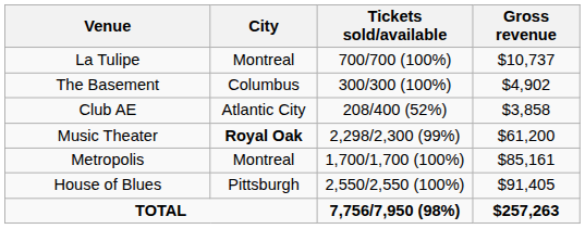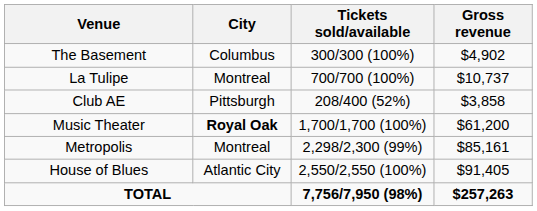 <table class="wikitable" style="text-align:center">
 <tr>
 <th style="width:200px;">Venue</th>
 <th style="width:100px;">City</th>
 <th style="width:150px;">Tickets sold/available</th>
 <th style="width:100px;">Gross revenue</th>
 </tr>
 <tr>
+<td>The Basement</td>
+<td>Columbus</td>
+<td>300/300 (100%)</td>
+<td>$4,902</td>
+</tr>
+<tr>
 <td>La Tulipe</td>
 <td>Montreal</td>
 <td>700/700 (100%)</td>
 <td>$10,737</td>
 </tr>
 <tr>
-<td>The Basement</td>
-<td>Columbus</td>
-<td>300/300 (100%)</td>
-<td>$4,902</td>
-</tr>
-<tr>
 <td>Club AE</td>
-<td>Atlantic City</td>
+<td>Pittsburgh</td>
 <td>208/400 (52%)</td>
 <td>$3,858</td>
 </tr>
 <tr>
 <td>Music Theater</td>
 <td><strong>Royal Oak</strong></td>
-<td>2,298/2,300 (99%)</td>
+<td>1,700/1,700 (100%)</td>
 <td>$61,200</td>
 </tr>
 <tr>
 <td>Metropolis</td>
 <td>Montreal</td>
-<td>1,700/1,700 (100%)</td>
+<td>2,298/2,300 (99%)</td>
 <td>$85,161</td>
 </tr>
 <tr>
 <td>House of Blues</td>
-<td>Pittsburgh</td>
+<td>Atlantic City</td>
 <td>2,550/2,550 (100%)</td>
 <td>$91,405</td>
 </tr>
 <tr>
 <td colspan="2"><strong>TOTAL</strong></td>
 <td><strong>7,756/7,950 (98%)</strong></td>
 <td><strong>$257,263</strong></td>
 </tr>
 </table>
